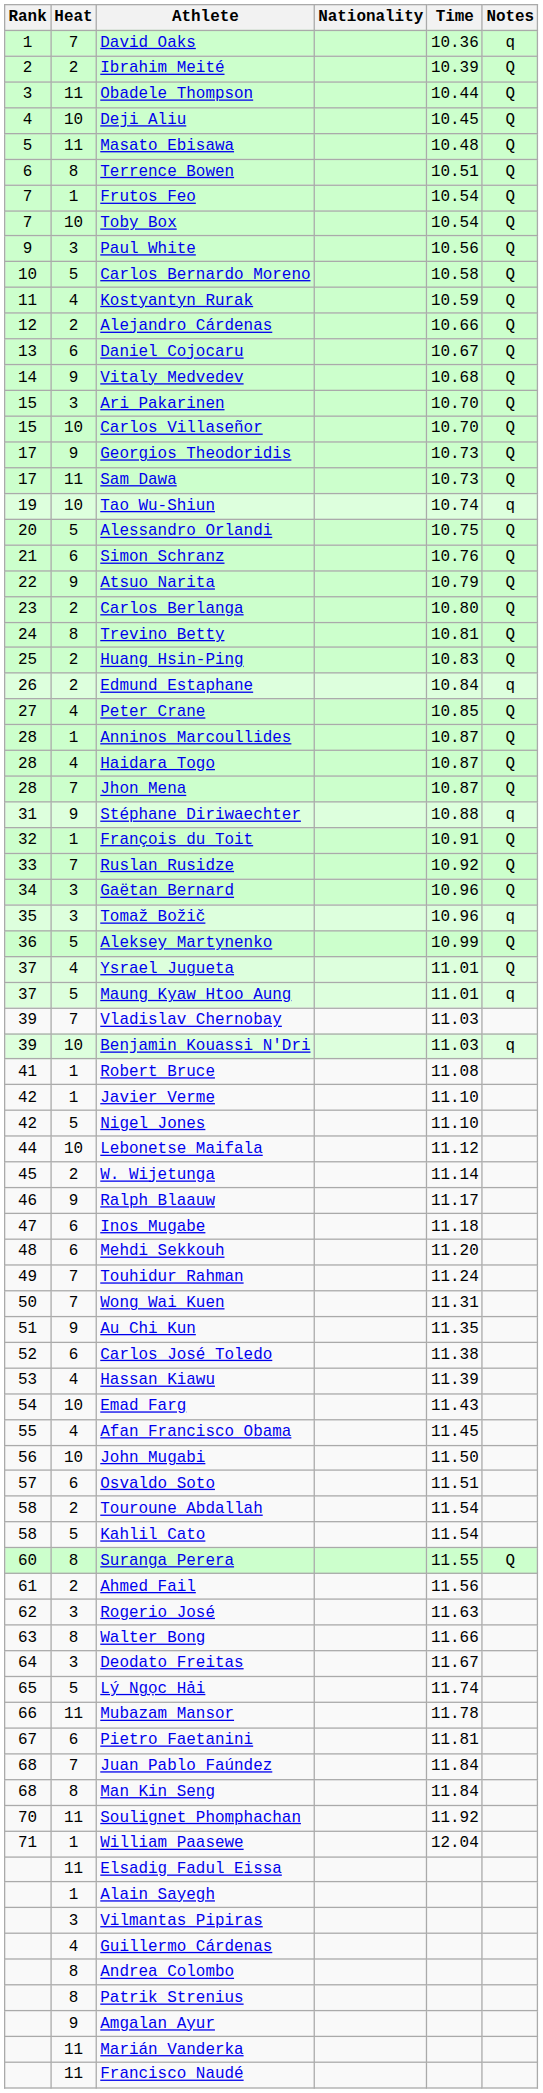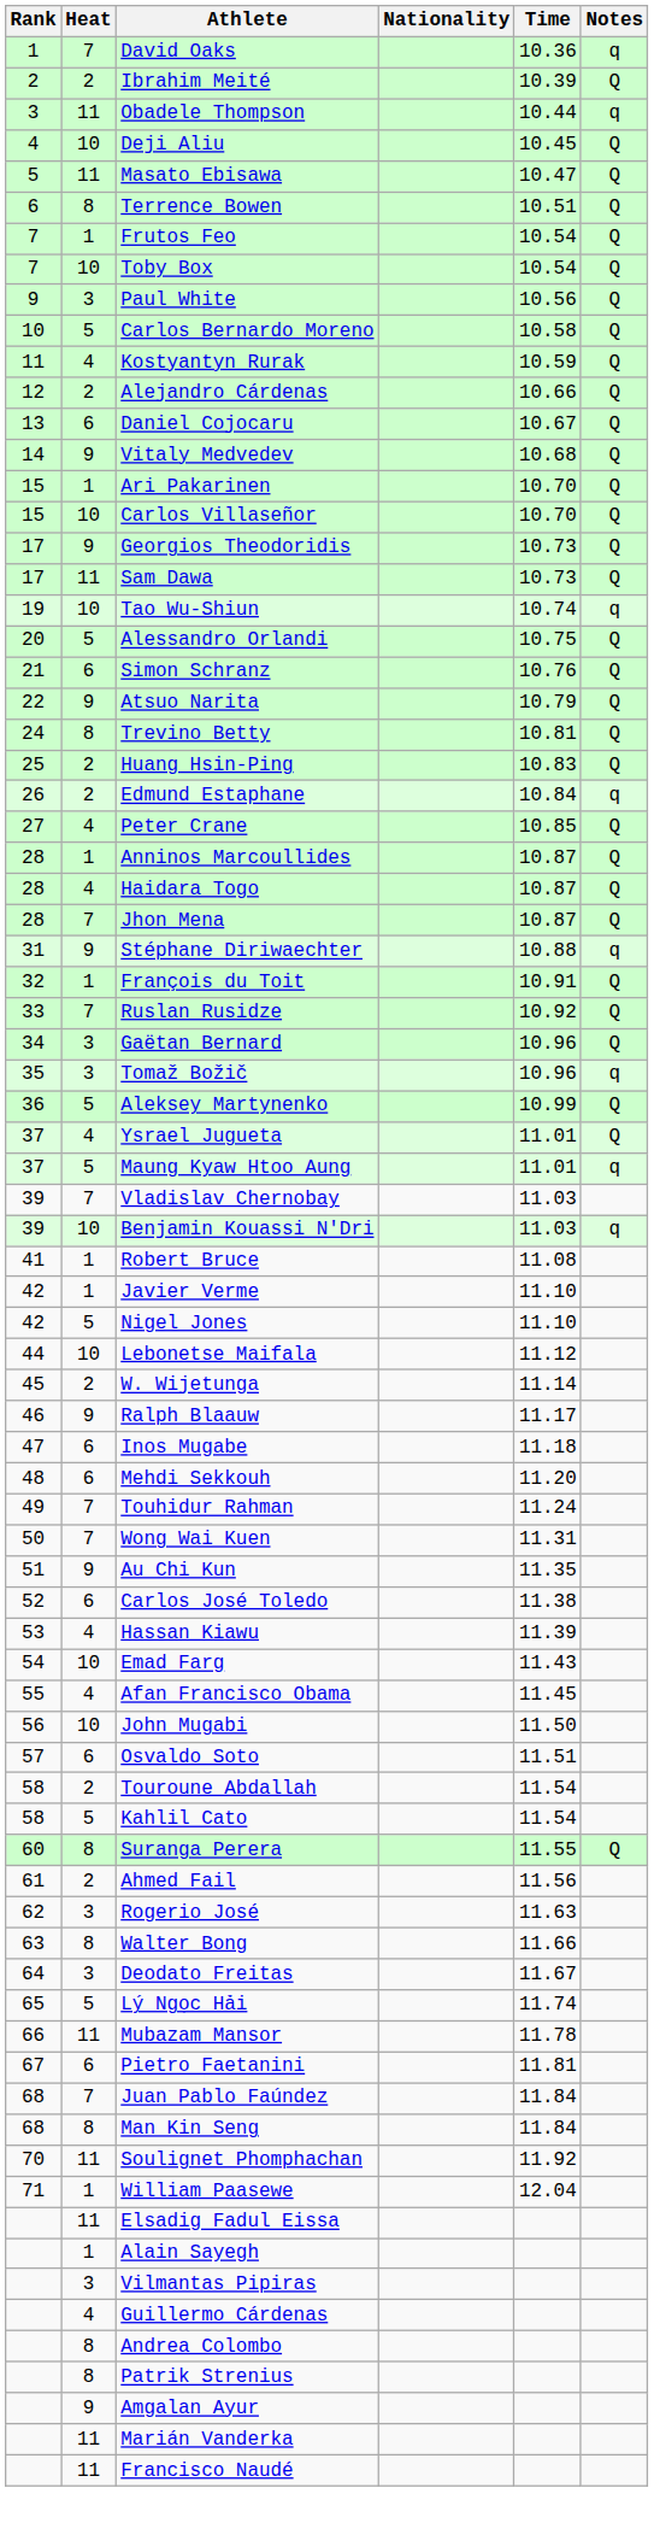 <table class="wikitable sortable" style="text-align:center;font-size:95%">
 <tr>
 <th>Rank</th>
 <th>Heat</th>
 <th>Athlete</th>
 <th>Nationality</th>
 <th>Time</th>
 <th>Notes</th>
 </tr>
 <tr bgcolor=ccffcc>
 <td>1</td>
 <td>7</td>
 <td align="left"><a href='#'>David Oaks</a></td>
 <td align=left></td>
 <td>10.36</td>
 <td>q</td>
 </tr>
 <tr bgcolor=ccffcc>
 <td>2</td>
 <td>2</td>
 <td align="left"><a href='#'>Ibrahim Meité</a></td>
 <td align=left></td>
 <td>10.39</td>
 <td>Q</td>
 </tr>
 <tr bgcolor=ccffcc>
 <td>3</td>
 <td>11</td>
 <td align="left"><a href='#'>Obadele Thompson</a></td>
 <td align=left></td>
 <td>10.44</td>
-<td>Q</td>
+<td>q</td>
 </tr>
 <tr bgcolor=ccffcc>
 <td>4</td>
 <td>10</td>
 <td align="left"><a href='#'>Deji Aliu</a></td>
 <td align=left></td>
 <td>10.45</td>
 <td>Q</td>
 </tr>
 <tr bgcolor=ccffcc>
 <td>5</td>
 <td>11</td>
 <td align="left"><a href='#'>Masato Ebisawa</a></td>
 <td align=left></td>
-<td>10.48</td>
+<td>10.47</td>
 <td>Q</td>
 </tr>
 <tr bgcolor=ccffcc>
 <td>6</td>
 <td>8</td>
 <td align="left"><a href='#'>Terrence Bowen</a></td>
 <td align=left></td>
 <td>10.51</td>
 <td>Q</td>
 </tr>
 <tr bgcolor=ccffcc>
 <td>7</td>
 <td>1</td>
 <td align="left"><a href='#'>Frutos Feo</a></td>
 <td align=left></td>
 <td>10.54</td>
 <td>Q</td>
 </tr>
 <tr bgcolor=ccffcc>
 <td>7</td>
 <td>10</td>
 <td align="left"><a href='#'>Toby Box</a></td>
 <td align=left></td>
 <td>10.54</td>
 <td>Q</td>
 </tr>
 <tr bgcolor=ccffcc>
 <td>9</td>
 <td>3</td>
 <td align="left"><a href='#'>Paul White</a></td>
 <td align=left></td>
 <td>10.56</td>
 <td>Q</td>
 </tr>
 <tr bgcolor=ccffcc>
 <td>10</td>
 <td>5</td>
 <td align="left"><a href='#'>Carlos Bernardo Moreno</a></td>
 <td align=left></td>
 <td>10.58</td>
 <td>Q</td>
 </tr>
 <tr bgcolor=ccffcc>
 <td>11</td>
 <td>4</td>
 <td align="left"><a href='#'>Kostyantyn Rurak</a></td>
 <td align=left></td>
 <td>10.59</td>
 <td>Q</td>
 </tr>
 <tr bgcolor=ccffcc>
 <td>12</td>
 <td>2</td>
 <td align="left"><a href='#'>Alejandro Cárdenas</a></td>
 <td align=left></td>
 <td>10.66</td>
 <td>Q</td>
 </tr>
 <tr bgcolor=ccffcc>
 <td>13</td>
 <td>6</td>
 <td align="left"><a href='#'>Daniel Cojocaru</a></td>
 <td align=left></td>
 <td>10.67</td>
 <td>Q</td>
 </tr>
 <tr bgcolor=ccffcc>
 <td>14</td>
 <td>9</td>
 <td align="left"><a href='#'>Vitaly Medvedev</a></td>
 <td align=left></td>
 <td>10.68</td>
 <td>Q</td>
 </tr>
 <tr bgcolor=ccffcc>
 <td>15</td>
-<td>3</td>
+<td>1</td>
 <td align="left"><a href='#'>Ari Pakarinen</a></td>
 <td align=left></td>
 <td>10.70</td>
 <td>Q</td>
 </tr>
 <tr bgcolor=ccffcc>
 <td>15</td>
 <td>10</td>
 <td align="left"><a href='#'>Carlos Villaseñor</a></td>
 <td align=left></td>
 <td>10.70</td>
 <td>Q</td>
 </tr>
 <tr bgcolor=ccffcc>
 <td>17</td>
 <td>9</td>
 <td align="left"><a href='#'>Georgios Theodoridis</a></td>
 <td align=left></td>
 <td>10.73</td>
 <td>Q</td>
 </tr>
 <tr bgcolor=ccffcc>
 <td>17</td>
 <td>11</td>
 <td align="left"><a href='#'>Sam Dawa</a></td>
 <td align=left></td>
 <td>10.73</td>
 <td>Q</td>
 </tr>
 <tr bgcolor=ddffdd>
 <td>19</td>
 <td>10</td>
 <td align="left"><a href='#'>Tao Wu-Shiun</a></td>
 <td align=left></td>
 <td>10.74</td>
 <td>q</td>
 </tr>
 <tr bgcolor=ccffcc>
 <td>20</td>
 <td>5</td>
 <td align="left"><a href='#'>Alessandro Orlandi</a></td>
 <td align=left></td>
 <td>10.75</td>
 <td>Q</td>
 </tr>
 <tr bgcolor=ccffcc>
 <td>21</td>
 <td>6</td>
 <td align="left"><a href='#'>Simon Schranz</a></td>
 <td align=left></td>
 <td>10.76</td>
 <td>Q</td>
 </tr>
 <tr bgcolor=ccffcc>
 <td>22</td>
 <td>9</td>
 <td align="left"><a href='#'>Atsuo Narita</a></td>
 <td align=left></td>
 <td>10.79</td>
-<td>Q</td>
-</tr>
-<tr bgcolor=ccffcc>
-<td>23</td>
-<td>2</td>
-<td align="left"><a href='#'>Carlos Berlanga</a></td>
-<td align=left></td>
-<td>10.80</td>
 <td>Q</td>
 </tr>
 <tr bgcolor=ccffcc>
 <td>24</td>
 <td>8</td>
 <td align="left"><a href='#'>Trevino Betty</a></td>
 <td align=left></td>
 <td>10.81</td>
 <td>Q</td>
 </tr>
 <tr bgcolor=ccffcc>
 <td>25</td>
 <td>2</td>
 <td align="left"><a href='#'>Huang Hsin-Ping</a></td>
 <td align=left></td>
 <td>10.83</td>
 <td>Q</td>
 </tr>
 <tr bgcolor=ddffdd>
 <td>26</td>
 <td>2</td>
 <td align="left"><a href='#'>Edmund Estaphane</a></td>
 <td align=left></td>
 <td>10.84</td>
 <td>q</td>
 </tr>
 <tr bgcolor=ccffcc>
 <td>27</td>
 <td>4</td>
 <td align="left"><a href='#'>Peter Crane</a></td>
 <td align=left></td>
 <td>10.85</td>
 <td>Q</td>
 </tr>
 <tr bgcolor=ccffcc>
 <td>28</td>
 <td>1</td>
 <td align="left"><a href='#'>Anninos Marcoullides</a></td>
 <td align=left></td>
 <td>10.87</td>
 <td>Q</td>
 </tr>
 <tr bgcolor=ccffcc>
 <td>28</td>
 <td>4</td>
 <td align="left"><a href='#'>Haidara Togo</a></td>
 <td align=left></td>
 <td>10.87</td>
 <td>Q</td>
 </tr>
 <tr bgcolor=ccffcc>
 <td>28</td>
 <td>7</td>
 <td align="left"><a href='#'>Jhon Mena</a></td>
 <td align=left></td>
 <td>10.87</td>
 <td>Q</td>
 </tr>
 <tr bgcolor=ddffdd>
 <td>31</td>
 <td>9</td>
 <td align="left"><a href='#'>Stéphane Diriwaechter</a></td>
 <td align=left></td>
 <td>10.88</td>
 <td>q</td>
 </tr>
 <tr bgcolor=ccffcc>
 <td>32</td>
 <td>1</td>
 <td align="left"><a href='#'>François du Toit</a></td>
 <td align=left></td>
 <td>10.91</td>
 <td>Q</td>
 </tr>
 <tr bgcolor=ccffcc>
 <td>33</td>
 <td>7</td>
 <td align="left"><a href='#'>Ruslan Rusidze</a></td>
 <td align=left></td>
 <td>10.92</td>
 <td>Q</td>
 </tr>
 <tr bgcolor=ccffcc>
 <td>34</td>
 <td>3</td>
 <td align="left"><a href='#'>Gaëtan Bernard</a></td>
 <td align=left></td>
 <td>10.96</td>
 <td>Q</td>
 </tr>
 <tr bgcolor=ddffdd>
 <td>35</td>
 <td>3</td>
 <td align="left"><a href='#'>Tomaž Božič</a></td>
 <td align=left></td>
 <td>10.96</td>
 <td>q</td>
 </tr>
 <tr bgcolor=ccffcc>
 <td>36</td>
 <td>5</td>
 <td align="left"><a href='#'>Aleksey Martynenko</a></td>
 <td align=left></td>
 <td>10.99</td>
 <td>Q</td>
 </tr>
 <tr bgcolor=ddffdd>
 <td>37</td>
 <td>4</td>
 <td align="left"><a href='#'>Ysrael Jugueta</a></td>
 <td align=left></td>
 <td>11.01</td>
 <td>Q</td>
 </tr>
 <tr bgcolor=ddffdd>
 <td>37</td>
 <td>5</td>
 <td align="left"><a href='#'>Maung Kyaw Htoo Aung</a></td>
 <td align=left></td>
 <td>11.01</td>
 <td>q</td>
 </tr>
 <tr>
 <td>39</td>
 <td>7</td>
 <td align="left"><a href='#'>Vladislav Chernobay</a></td>
 <td align=left></td>
 <td>11.03</td>
 <td></td>
 </tr>
 <tr bgcolor=ddffdd>
 <td>39</td>
 <td>10</td>
 <td align="left"><a href='#'>Benjamin Kouassi N'Dri</a></td>
 <td align=left></td>
 <td>11.03</td>
 <td>q</td>
 </tr>
 <tr>
 <td>41</td>
 <td>1</td>
 <td align="left"><a href='#'>Robert Bruce</a></td>
 <td align=left></td>
 <td>11.08</td>
 <td></td>
 </tr>
 <tr>
 <td>42</td>
 <td>1</td>
 <td align="left"><a href='#'>Javier Verme</a></td>
 <td align=left></td>
 <td>11.10</td>
 <td></td>
 </tr>
 <tr>
 <td>42</td>
 <td>5</td>
 <td align="left"><a href='#'>Nigel Jones</a></td>
 <td align=left></td>
 <td>11.10</td>
 <td></td>
 </tr>
 <tr>
 <td>44</td>
 <td>10</td>
 <td align="left"><a href='#'>Lebonetse Maifala</a></td>
 <td align=left></td>
 <td>11.12</td>
 <td></td>
 </tr>
 <tr>
 <td>45</td>
 <td>2</td>
 <td align="left"><a href='#'>W. Wijetunga</a></td>
 <td align=left></td>
 <td>11.14</td>
 <td></td>
 </tr>
 <tr>
 <td>46</td>
 <td>9</td>
 <td align="left"><a href='#'>Ralph Blaauw</a></td>
 <td align=left></td>
 <td>11.17</td>
 <td></td>
 </tr>
 <tr>
 <td>47</td>
 <td>6</td>
 <td align="left"><a href='#'>Inos Mugabe</a></td>
 <td align=left></td>
 <td>11.18</td>
 <td></td>
 </tr>
 <tr>
 <td>48</td>
 <td>6</td>
 <td align="left"><a href='#'>Mehdi Sekkouh</a></td>
 <td align=left></td>
 <td>11.20</td>
 <td></td>
 </tr>
 <tr>
 <td>49</td>
 <td>7</td>
 <td align="left"><a href='#'>Touhidur Rahman</a></td>
 <td align=left></td>
 <td>11.24</td>
 <td></td>
 </tr>
 <tr>
 <td>50</td>
 <td>7</td>
 <td align="left"><a href='#'>Wong Wai Kuen</a></td>
 <td align=left></td>
 <td>11.31</td>
 <td></td>
 </tr>
 <tr>
 <td>51</td>
 <td>9</td>
 <td align="left"><a href='#'>Au Chi Kun</a></td>
 <td align=left></td>
 <td>11.35</td>
 <td></td>
 </tr>
 <tr>
 <td>52</td>
 <td>6</td>
 <td align="left"><a href='#'>Carlos José Toledo</a></td>
 <td align=left></td>
 <td>11.38</td>
 <td></td>
 </tr>
 <tr>
 <td>53</td>
 <td>4</td>
 <td align="left"><a href='#'>Hassan Kiawu</a></td>
 <td align=left></td>
 <td>11.39</td>
 <td></td>
 </tr>
 <tr>
 <td>54</td>
 <td>10</td>
 <td align="left"><a href='#'>Emad Farg</a></td>
 <td align=left></td>
 <td>11.43</td>
 <td></td>
 </tr>
 <tr>
 <td>55</td>
 <td>4</td>
 <td align="left"><a href='#'>Afan Francisco Obama</a></td>
 <td align=left></td>
 <td>11.45</td>
 <td></td>
 </tr>
 <tr>
 <td>56</td>
 <td>10</td>
 <td align="left"><a href='#'>John Mugabi</a></td>
 <td align=left></td>
 <td>11.50</td>
 <td></td>
 </tr>
 <tr>
 <td>57</td>
 <td>6</td>
 <td align="left"><a href='#'>Osvaldo Soto</a></td>
 <td align=left></td>
 <td>11.51</td>
 <td></td>
 </tr>
 <tr>
 <td>58</td>
 <td>2</td>
 <td align="left"><a href='#'>Touroune Abdallah</a></td>
 <td align=left></td>
 <td>11.54</td>
 <td></td>
 </tr>
 <tr>
 <td>58</td>
 <td>5</td>
 <td align="left"><a href='#'>Kahlil Cato</a></td>
 <td align=left></td>
 <td>11.54</td>
 <td></td>
 </tr>
 <tr bgcolor=ccffcc>
 <td>60</td>
 <td>8</td>
 <td align="left"><a href='#'>Suranga Perera</a></td>
 <td align=left></td>
 <td>11.55</td>
 <td>Q</td>
 </tr>
 <tr>
 <td>61</td>
 <td>2</td>
 <td align="left"><a href='#'>Ahmed Fail</a></td>
 <td align=left></td>
 <td>11.56</td>
 <td></td>
 </tr>
 <tr>
 <td>62</td>
 <td>3</td>
 <td align="left"><a href='#'>Rogerio José</a></td>
 <td align=left></td>
 <td>11.63</td>
 <td></td>
 </tr>
 <tr>
 <td>63</td>
 <td>8</td>
 <td align="left"><a href='#'>Walter Bong</a></td>
 <td align=left></td>
 <td>11.66</td>
 <td></td>
 </tr>
 <tr>
 <td>64</td>
 <td>3</td>
 <td align="left"><a href='#'>Deodato Freitas</a></td>
 <td align=left></td>
 <td>11.67</td>
 <td></td>
 </tr>
 <tr>
 <td>65</td>
 <td>5</td>
 <td align="left"><a href='#'>Lý Ngọc Hải</a></td>
 <td align=left></td>
 <td>11.74</td>
 <td></td>
 </tr>
 <tr>
 <td>66</td>
 <td>11</td>
 <td align="left"><a href='#'>Mubazam Mansor</a></td>
 <td align=left></td>
 <td>11.78</td>
 <td></td>
 </tr>
 <tr>
 <td>67</td>
 <td>6</td>
 <td align="left"><a href='#'>Pietro Faetanini</a></td>
 <td align=left></td>
 <td>11.81</td>
 <td></td>
 </tr>
 <tr>
 <td>68</td>
 <td>7</td>
 <td align="left"><a href='#'>Juan Pablo Faúndez</a></td>
 <td align=left></td>
 <td>11.84</td>
 <td></td>
 </tr>
 <tr>
 <td>68</td>
 <td>8</td>
 <td align="left"><a href='#'>Man Kin Seng</a></td>
 <td align=left></td>
 <td>11.84</td>
 <td></td>
 </tr>
 <tr>
 <td>70</td>
 <td>11</td>
 <td align="left"><a href='#'>Soulignet Phomphachan</a></td>
 <td align=left></td>
 <td>11.92</td>
 <td></td>
 </tr>
 <tr>
 <td>71</td>
 <td>1</td>
 <td align="left"><a href='#'>William Paasewe</a></td>
 <td align=left></td>
 <td>12.04</td>
 <td></td>
 </tr>
 <tr>
 <td></td>
 <td>11</td>
 <td align="left"><a href='#'>Elsadig Fadul Eissa</a></td>
 <td align=left></td>
 <td></td>
 <td></td>
 </tr>
 <tr>
 <td></td>
 <td>1</td>
 <td align="left"><a href='#'>Alain Sayegh</a></td>
 <td align=left></td>
 <td></td>
 <td></td>
 </tr>
 <tr>
 <td></td>
 <td>3</td>
 <td align="left"><a href='#'>Vilmantas Pipiras</a></td>
 <td align=left></td>
 <td></td>
 <td></td>
 </tr>
 <tr>
 <td></td>
 <td>4</td>
 <td align="left"><a href='#'>Guillermo Cárdenas</a></td>
 <td align=left></td>
 <td></td>
 <td></td>
 </tr>
 <tr>
 <td></td>
 <td>8</td>
 <td align="left"><a href='#'>Andrea Colombo</a></td>
 <td align=left></td>
 <td></td>
 <td></td>
 </tr>
 <tr>
 <td></td>
 <td>8</td>
 <td align="left"><a href='#'>Patrik Strenius</a></td>
 <td align=left></td>
 <td></td>
 <td></td>
 </tr>
 <tr>
 <td></td>
 <td>9</td>
 <td align="left"><a href='#'>Amgalan Ayur</a></td>
 <td align=left></td>
 <td></td>
 <td></td>
 </tr>
 <tr>
 <td></td>
 <td>11</td>
 <td align="left"><a href='#'>Marián Vanderka</a></td>
 <td align=left></td>
 <td></td>
 <td></td>
 </tr>
 <tr>
 <td></td>
 <td>11</td>
 <td align="left"><a href='#'>Francisco Naudé</a></td>
 <td align=left></td>
 <td></td>
 <td></td>
 </tr>
 </table>
